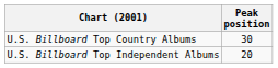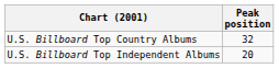 <table class="wikitable">
 <tr>
 <th>Chart (2001)</th>
 <th>Peak<br>position</th>
 </tr>
 <tr>
 <td>U.S. <em>Billboard</em> Top Country Albums</td>
-<td align="center">30</td>
+<td align="center">32</td>
 </tr>
 <tr>
 <td>U.S. <em>Billboard</em> Top Independent Albums</td>
 <td align="center">20</td>
 </tr>
 </table>
